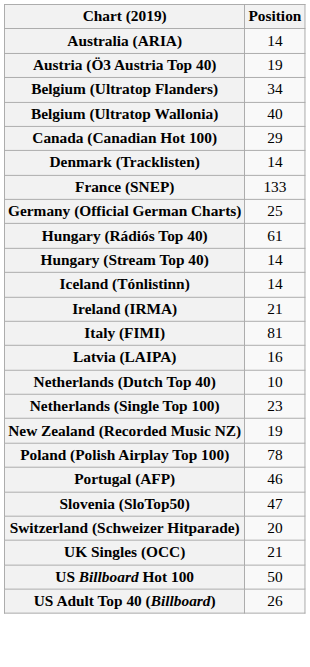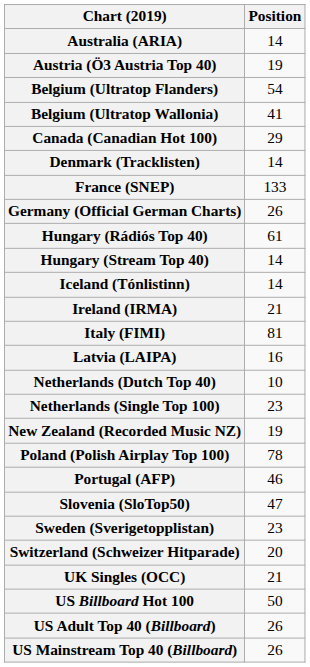 <table class="wikitable sortable plainrowheaders" style="text-align:center">
 <tr>
 <th scope="col">Chart (2019)</th>
 <th scope="col">Position</th>
 </tr>
 <tr>
 <th scope="row">Australia (ARIA)</th>
 <td>14</td>
 </tr>
 <tr>
 <th scope="row">Austria (Ö3 Austria Top 40)</th>
 <td>19</td>
 </tr>
 <tr>
 <th scope="row">Belgium (Ultratop Flanders)</th>
-<td>34</td>
+<td>54</td>
 </tr>
 <tr>
 <th scope="row">Belgium (Ultratop Wallonia)</th>
-<td>40</td>
+<td>41</td>
 </tr>
 <tr>
 <th scope="row">Canada (Canadian Hot 100)</th>
 <td>29</td>
 </tr>
 <tr>
 <th scope="row">Denmark (Tracklisten)</th>
 <td>14</td>
 </tr>
 <tr>
 <th scope="row">France (SNEP)</th>
 <td>133</td>
 </tr>
 <tr>
 <th scope="row">Germany (Official German Charts)</th>
-<td>25</td>
+<td>26</td>
 </tr>
 <tr>
 <th scope="row">Hungary (Rádiós Top 40)</th>
 <td>61</td>
 </tr>
 <tr>
 <th scope="row">Hungary (Stream Top 40)</th>
 <td>14</td>
 </tr>
 <tr>
 <th scope="row">Iceland (Tónlistinn)</th>
 <td>14</td>
 </tr>
 <tr>
 <th scope="row">Ireland (IRMA)</th>
 <td>21</td>
 </tr>
 <tr>
 <th scope="row">Italy (FIMI)</th>
 <td>81</td>
 </tr>
 <tr>
 <th scope="row">Latvia (LAIPA)</th>
 <td>16</td>
 </tr>
 <tr>
 <th scope="row">Netherlands (Dutch Top 40)</th>
 <td>10</td>
 </tr>
 <tr>
 <th scope="row">Netherlands (Single Top 100)</th>
 <td>23</td>
 </tr>
 <tr>
 <th scope="row">New Zealand (Recorded Music NZ)</th>
 <td>19</td>
 </tr>
 <tr>
 <th scope="row">Poland (Polish Airplay Top 100)</th>
 <td>78</td>
 </tr>
 <tr>
 <th scope="row">Portugal (AFP)</th>
 <td>46</td>
 </tr>
 <tr>
 <th scope="row">Slovenia (SloTop50)</th>
 <td>47</td>
 </tr>
 <tr>
+<th scope="row">Sweden (Sverigetopplistan)</th>
+<td>23</td>
+</tr>
+<tr>
 <th scope="row">Switzerland (Schweizer Hitparade)</th>
 <td>20</td>
 </tr>
 <tr>
 <th scope="row">UK Singles (OCC)</th>
 <td>21</td>
 </tr>
 <tr>
 <th scope="row">US <em>Billboard</em> Hot 100</th>
 <td>50</td>
 </tr>
 <tr>
 <th scope="row">US Adult Top 40 (<em>Billboard</em>)</th>
 <td>26</td>
 </tr>
+<tr>
+<th scope="row">US Mainstream Top 40 (<em>Billboard</em>)</th>
+<td>26</td>
+</tr>
 </table>
